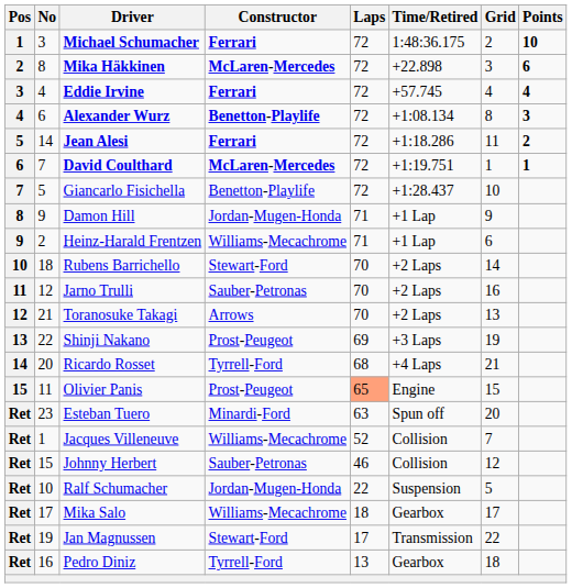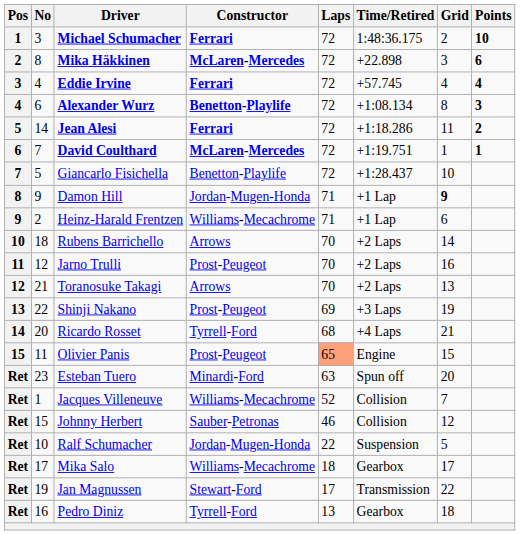 <table class="wikitable" style="font-size: 95%;">
 <tr>
 <th>Pos</th>
 <th>No</th>
 <th>Driver</th>
 <th>Constructor</th>
 <th>Laps</th>
 <th>Time/Retired</th>
 <th>Grid</th>
 <th>Points</th>
 </tr>
 <tr>
 <th>1</th>
 <td>3</td>
 <td> <strong><a href='#'>Michael Schumacher</a></strong></td>
 <td><strong><a href='#'>Ferrari</a></strong></td>
 <td>72</td>
 <td>1:48:36.175</td>
 <td>2</td>
 <td><strong>10</strong></td>
 </tr>
 <tr>
 <th>2</th>
 <td>8</td>
 <td> <strong><a href='#'>Mika Häkkinen</a></strong></td>
 <td><strong><a href='#'>McLaren</a>-<a href='#'>Mercedes</a></strong></td>
 <td>72</td>
 <td>+22.898</td>
 <td>3</td>
 <td><strong>6</strong></td>
 </tr>
 <tr>
 <th>3</th>
 <td>4</td>
 <td> <strong><a href='#'>Eddie Irvine</a></strong></td>
 <td><strong><a href='#'>Ferrari</a></strong></td>
 <td>72</td>
 <td>+57.745</td>
 <td>4</td>
 <td><strong>4</strong></td>
 </tr>
 <tr>
 <th>4</th>
 <td>6</td>
 <td> <strong><a href='#'>Alexander Wurz</a></strong></td>
 <td><strong><a href='#'>Benetton</a>-<a href='#'>Playlife</a></strong></td>
 <td>72</td>
 <td>+1:08.134</td>
 <td>8</td>
 <td><strong>3</strong></td>
 </tr>
 <tr>
 <th>5</th>
 <td>14</td>
 <td> <strong><a href='#'>Jean Alesi</a></strong></td>
 <td><strong><a href='#'>Ferrari</a></strong></td>
 <td>72</td>
 <td>+1:18.286</td>
 <td>11</td>
 <td><strong>2</strong></td>
 </tr>
 <tr>
 <th>6</th>
 <td>7</td>
 <td> <strong><a href='#'>David Coulthard</a></strong></td>
 <td><strong><a href='#'>McLaren</a>-<a href='#'>Mercedes</a></strong></td>
 <td>72</td>
 <td>+1:19.751</td>
 <td>1</td>
 <td><strong>1</strong></td>
 </tr>
 <tr>
 <th>7</th>
 <td>5</td>
 <td> <a href='#'>Giancarlo Fisichella</a></td>
 <td><a href='#'>Benetton</a>-<a href='#'>Playlife</a></td>
 <td>72</td>
 <td>+1:28.437</td>
 <td>10</td>
 <td> </td>
 </tr>
 <tr>
 <th>8</th>
 <td>9</td>
 <td> <a href='#'>Damon Hill</a></td>
 <td><a href='#'>Jordan</a>-<a href='#'>Mugen-Honda</a></td>
 <td>71</td>
 <td>+1 Lap</td>
-<td>9</td>
+<td><strong>9</strong></td>
 <td> </td>
 </tr>
 <tr>
 <th>9</th>
 <td>2</td>
 <td> <a href='#'>Heinz-Harald Frentzen</a></td>
 <td><a href='#'>Williams</a>-<a href='#'>Mecachrome</a></td>
 <td>71</td>
 <td>+1 Lap</td>
 <td>6</td>
 <td> </td>
 </tr>
 <tr>
 <th>10</th>
 <td>18</td>
 <td> <a href='#'>Rubens Barrichello</a></td>
-<td><a href='#'>Stewart</a>-<a href='#'>Ford</a></td>
+<td><a href='#'>Arrows</a></td>
 <td>70</td>
 <td>+2 Laps</td>
 <td>14</td>
 <td> </td>
 </tr>
 <tr>
 <th>11</th>
 <td>12</td>
 <td> <a href='#'>Jarno Trulli</a></td>
-<td><a href='#'>Sauber</a>-<a href='#'>Petronas</a></td>
+<td><a href='#'>Prost</a>-<a href='#'>Peugeot</a></td>
 <td>70</td>
 <td>+2 Laps</td>
 <td>16</td>
 <td> </td>
 </tr>
 <tr>
 <th>12</th>
 <td>21</td>
 <td> <a href='#'>Toranosuke Takagi</a></td>
 <td><a href='#'>Arrows</a></td>
 <td>70</td>
 <td>+2 Laps</td>
 <td>13</td>
 <td> </td>
 </tr>
 <tr>
 <th>13</th>
 <td>22</td>
 <td> <a href='#'>Shinji Nakano</a></td>
 <td><a href='#'>Prost</a>-<a href='#'>Peugeot</a></td>
 <td>69</td>
 <td>+3 Laps</td>
 <td>19</td>
 <td> </td>
 </tr>
 <tr>
 <th>14</th>
 <td>20</td>
 <td> <a href='#'>Ricardo Rosset</a></td>
 <td><a href='#'>Tyrrell</a>-<a href='#'>Ford</a></td>
 <td>68</td>
 <td>+4 Laps</td>
 <td>21</td>
 <td> </td>
 </tr>
 <tr>
 <th>15</th>
 <td>11</td>
 <td> <a href='#'>Olivier Panis</a></td>
 <td><a href='#'>Prost</a>-<a href='#'>Peugeot</a></td>
 <td style="background: lightsalmon;">65</td>
 <td>Engine</td>
 <td>15</td>
 <td> </td>
 </tr>
 <tr>
 <th>Ret</th>
 <td>23</td>
 <td> <a href='#'>Esteban Tuero</a></td>
 <td><a href='#'>Minardi</a>-<a href='#'>Ford</a></td>
 <td>63</td>
 <td>Spun off</td>
 <td>20</td>
 <td> </td>
 </tr>
 <tr>
 <th>Ret</th>
 <td>1</td>
 <td> <a href='#'>Jacques Villeneuve</a></td>
 <td><a href='#'>Williams</a>-<a href='#'>Mecachrome</a></td>
 <td>52</td>
 <td>Collision</td>
 <td>7</td>
 <td> </td>
 </tr>
 <tr>
 <th>Ret</th>
 <td>15</td>
 <td> <a href='#'>Johnny Herbert</a></td>
 <td><a href='#'>Sauber</a>-<a href='#'>Petronas</a></td>
 <td>46</td>
 <td>Collision</td>
 <td>12</td>
 <td> </td>
 </tr>
 <tr>
 <th>Ret</th>
 <td>10</td>
 <td> <a href='#'>Ralf Schumacher</a></td>
 <td><a href='#'>Jordan</a>-<a href='#'>Mugen-Honda</a></td>
 <td>22</td>
 <td>Suspension</td>
 <td>5</td>
 <td> </td>
 </tr>
 <tr>
 <th>Ret</th>
 <td>17</td>
 <td> <a href='#'>Mika Salo</a></td>
 <td><a href='#'>Williams</a>-<a href='#'>Mecachrome</a></td>
 <td>18</td>
 <td>Gearbox</td>
 <td>17</td>
 <td> </td>
 </tr>
 <tr>
 <th>Ret</th>
 <td>19</td>
 <td> <a href='#'>Jan Magnussen</a></td>
 <td><a href='#'>Stewart</a>-<a href='#'>Ford</a></td>
 <td>17</td>
 <td>Transmission</td>
 <td>22</td>
 <td> </td>
 </tr>
 <tr>
 <th>Ret</th>
 <td>16</td>
 <td> <a href='#'>Pedro Diniz</a></td>
 <td><a href='#'>Tyrrell</a>-<a href='#'>Ford</a></td>
 <td>13</td>
 <td>Gearbox</td>
 <td>18</td>
 <td> </td>
 </tr>
 <tr>
 <th colspan="8"></th>
 </tr>
 </table>
